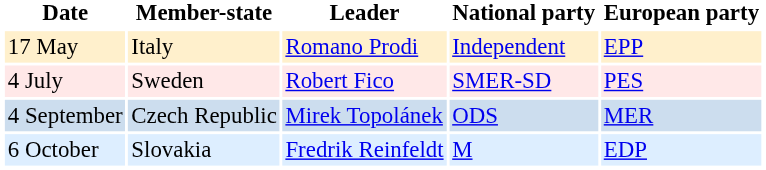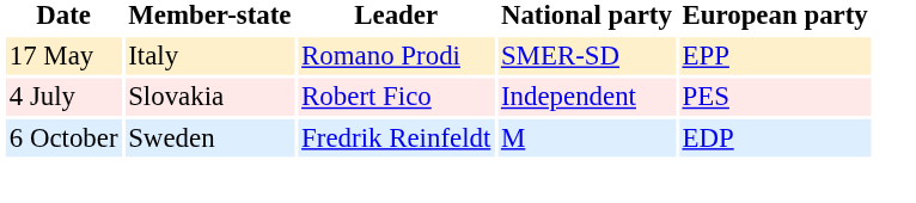 <table border=0 cellpadding=2 cellspacing=2>
 <tr ----bgcolor=lightgrey>
 <th>Date</th>
 <th>Member-state</th>
 <th>Leader</th>
 <th>National party</th>
 <th>European party</th>
 </tr>
 <tr ---- bgcolor=#FFF0CC>
 <td>17 May</td>
 <td>Italy</td>
 <td><a href='#'>Romano Prodi</a></td>
-<td><a href='#'>Independent</a> </td>
+<td><a href='#'>SMER-SD</a></td>
 <td><a href='#'>EPP</a></td>
 </tr>
 <tr ---- bgcolor=#FFE8E8>
 <td>4 July</td>
-<td>Sweden</td>
+<td>Slovakia</td>
 <td><a href='#'>Robert Fico</a></td>
-<td><a href='#'>SMER-SD</a></td>
+<td><a href='#'>Independent</a> </td>
 <td><a href='#'>PES</a></td>
-</tr>
-<tr ---- bgcolor=#CCDDEE>
-<td>4 September</td>
-<td>Czech Republic</td>
-<td><a href='#'>Mirek Topolánek</a></td>
-<td><a href='#'>ODS</a></td>
-<td><a href='#'>MER</a></td>
 </tr>
 <tr ---- bgcolor=#DDEEFF>
 <td>6 October</td>
-<td>Slovakia</td>
+<td>Sweden</td>
 <td><a href='#'>Fredrik Reinfeldt</a></td>
 <td><a href='#'>M</a></td>
 <td><a href='#'>EDP</a></td>
 </tr>
 </table>
